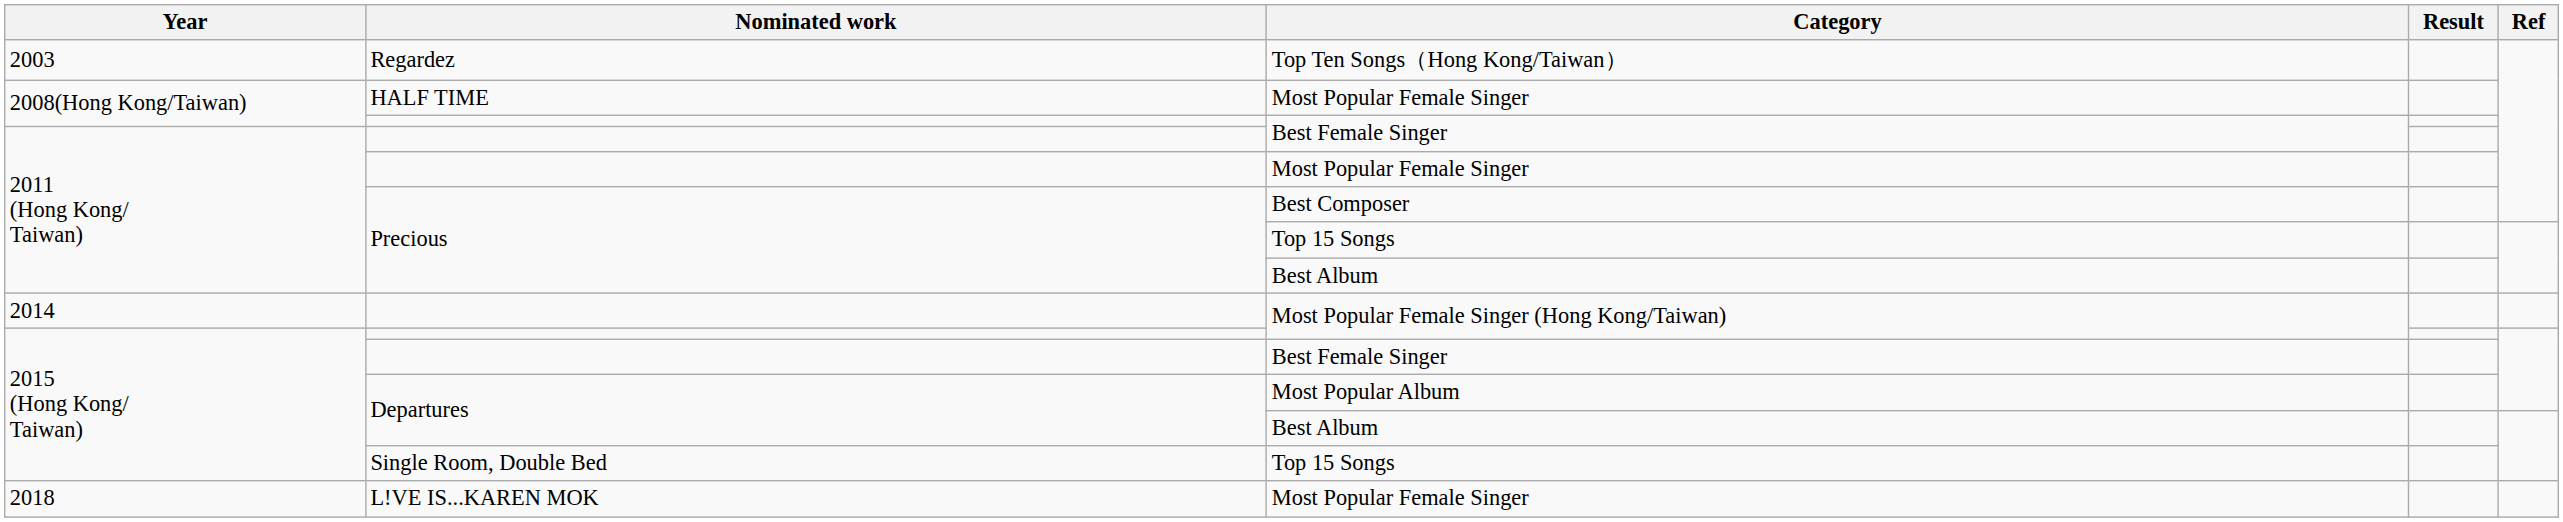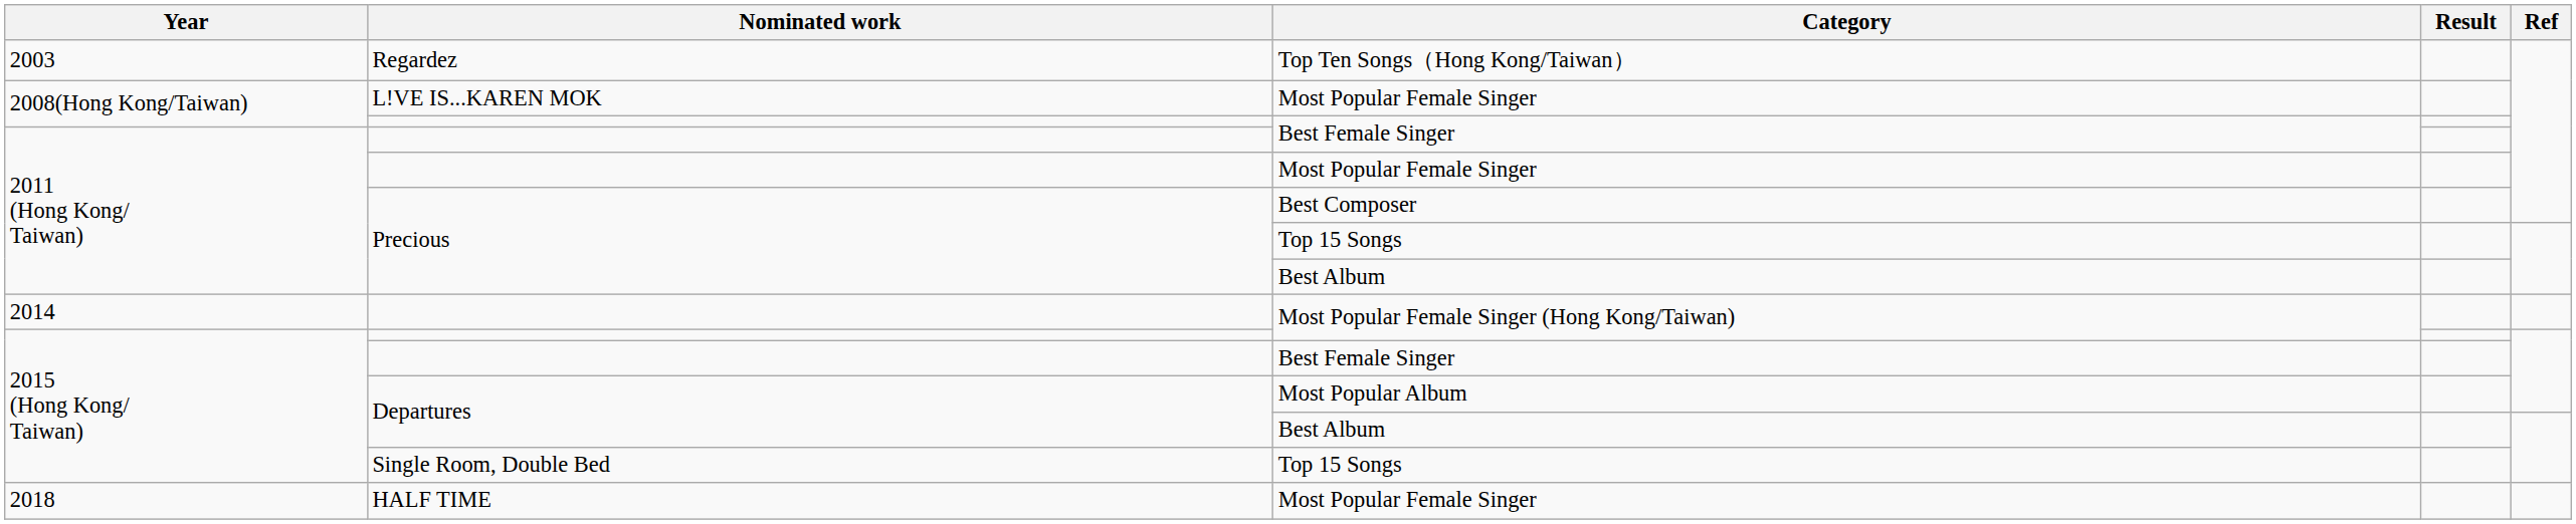 <table class="wikitable"  width="92%">
 <tr>
 <th width="12%">Year</th>
 <th width="30%">Nominated work</th>
 <th width="38%">Category</th>
 <th width="3%">Result</th>
 <th width="2%">Ref</th>
 </tr>
 <tr>
 <td>2003</td>
 <td>Regardez</td>
 <td>Top Ten Songs（Hong Kong/Taiwan）</td>
 <td></td>
 </tr>
 <tr>
 <td rowspan=2>2008(Hong Kong/Taiwan)</td>
-<td>HALF TIME</td>
+<td>L!VE IS...KAREN MOK</td>
 <td>Most Popular Female Singer</td>
 <td></td>
 </tr>
 <tr>
 <td></td>
 <td rowspan=2>Best Female Singer</td>
 <td></td>
 </tr>
 <tr>
 <td rowspan=5>2011<br>(Hong Kong/ <br>Taiwan)</td>
 <td></td>
 <td></td>
 </tr>
 <tr>
 <td></td>
 <td>Most Popular Female Singer</td>
 <td></td>
 </tr>
 <tr>
 <td rowspan=3>Precious</td>
 <td>Best Composer</td>
 <td></td>
 </tr>
 <tr>
 <td>Top 15 Songs</td>
 <td></td>
 <td rowspan=2></td>
 </tr>
 <tr>
 <td>Best Album</td>
 <td></td>
 </tr>
 <tr>
 <td>2014</td>
 <td></td>
 <td rowspan=2>Most Popular Female Singer (Hong Kong/Taiwan)</td>
 <td></td>
 </tr>
 <tr>
 <td rowspan=5>2015<br>(Hong Kong/ <br>Taiwan)</td>
 <td></td>
 <td></td>
 <td rowspan=3></td>
 </tr>
 <tr>
 <td></td>
 <td>Best Female Singer</td>
 <td></td>
 </tr>
 <tr>
 <td rowspan=2>Departures</td>
 <td>Most Popular Album</td>
 <td></td>
 </tr>
 <tr>
 <td>Best Album</td>
 <td></td>
 <td rowspan=2></td>
 </tr>
 <tr>
 <td>Single Room, Double Bed</td>
 <td>Top 15 Songs</td>
 <td></td>
 </tr>
 <tr>
 <td>2018</td>
-<td>L!VE IS...KAREN MOK</td>
+<td>HALF TIME</td>
 <td>Most Popular Female Singer</td>
 <td></td>
 </tr>
 </table>
